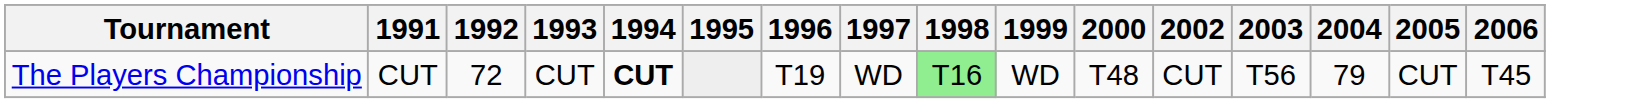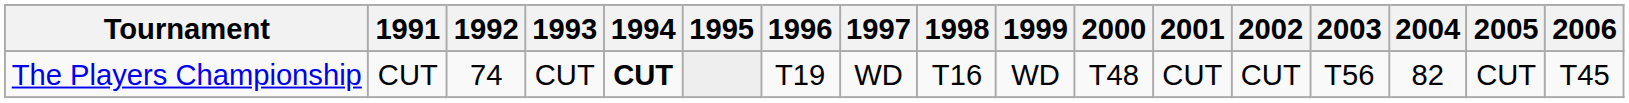 <table class="wikitable" style="font-size:95%;text-align:center;">
 <tr>
 <th>Tournament</th>
 <th>1991</th>
 <th>1992</th>
 <th>1993</th>
 <th>1994</th>
 <th>1995</th>
 <th>1996</th>
 <th>1997</th>
 <th>1998</th>
 <th>1999</th>
 <th>2000</th>
+<th>2001</th>
 <th>2002</th>
 <th>2003</th>
 <th>2004</th>
 <th>2005</th>
 <th>2006</th>
 </tr>
 <tr>
 <td align=left><a href='#'>The Players Championship</a></td>
 <td>CUT</td>
-<td>72</td>
+<td>74</td>
 <td>CUT</td>
 <td><strong>CUT</strong></td>
 <td style="background:#eeeeee;"></td>
 <td>T19</td>
 <td>WD</td>
-<td style="background: lightgreen;">T16</td>
+<td>T16</td>
 <td>WD</td>
 <td>T48</td>
 <td>CUT</td>
+<td>CUT</td>
 <td>T56</td>
-<td>79</td>
+<td>82</td>
 <td>CUT</td>
 <td>T45</td>
 </tr>
 </table>
